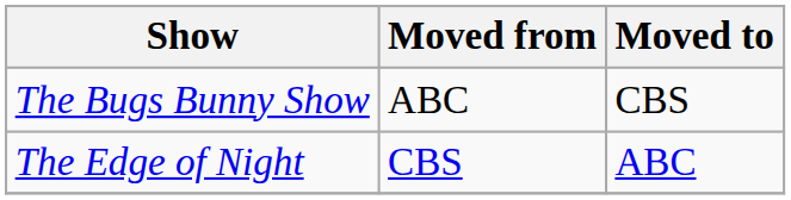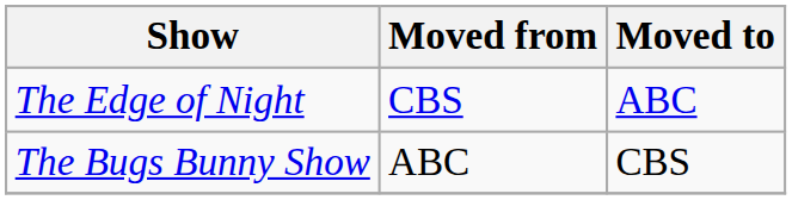 <table class="wikitable sortable">
 <tr>
 <th>Show</th>
 <th>Moved from</th>
 <th>Moved to</th>
 </tr>
 <tr>
+<td><em><a href='#'>The Edge of Night</a></em></td>
+<td><a href='#'>CBS</a></td>
+<td><a href='#'>ABC</a></td>
+</tr>
+<tr>
 <td><em><a href='#'>The Bugs Bunny Show</a></em></td>
 <td>ABC</td>
 <td>CBS</td>
 </tr>
 <tr>
-<td><em><a href='#'>The Edge of Night</a></em></td>
-<td><a href='#'>CBS</a></td>
-<td><a href='#'>ABC</a></td>
-</tr>
-<tr>
 </tr>
 </table>
